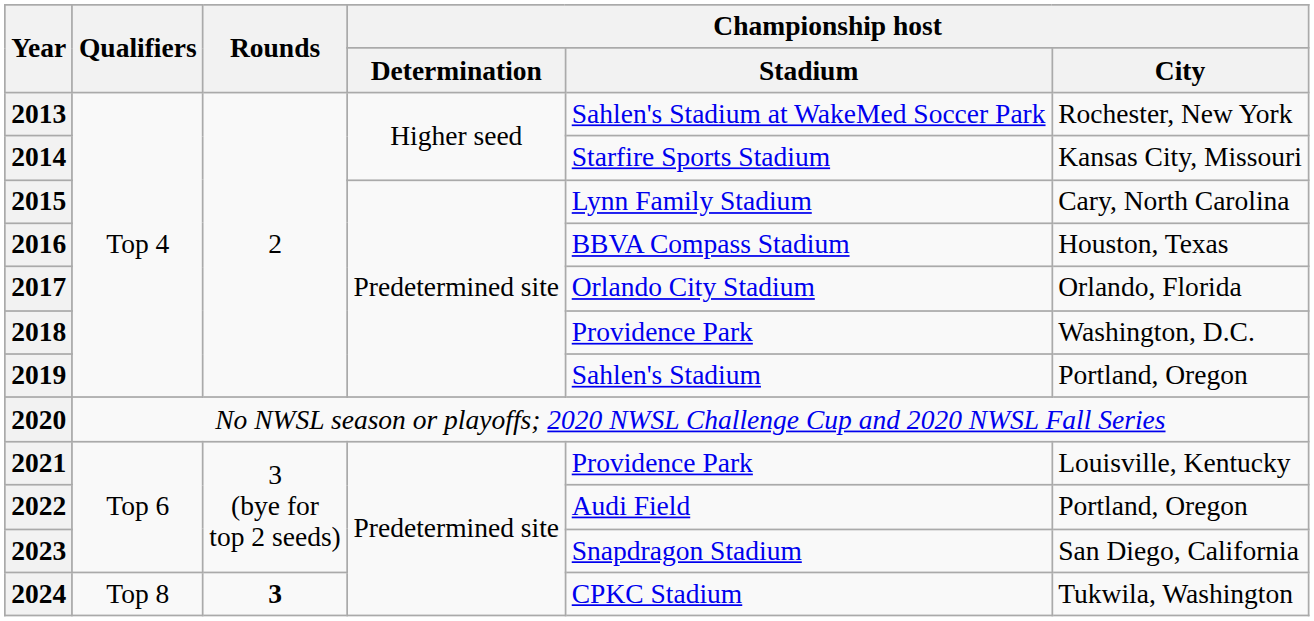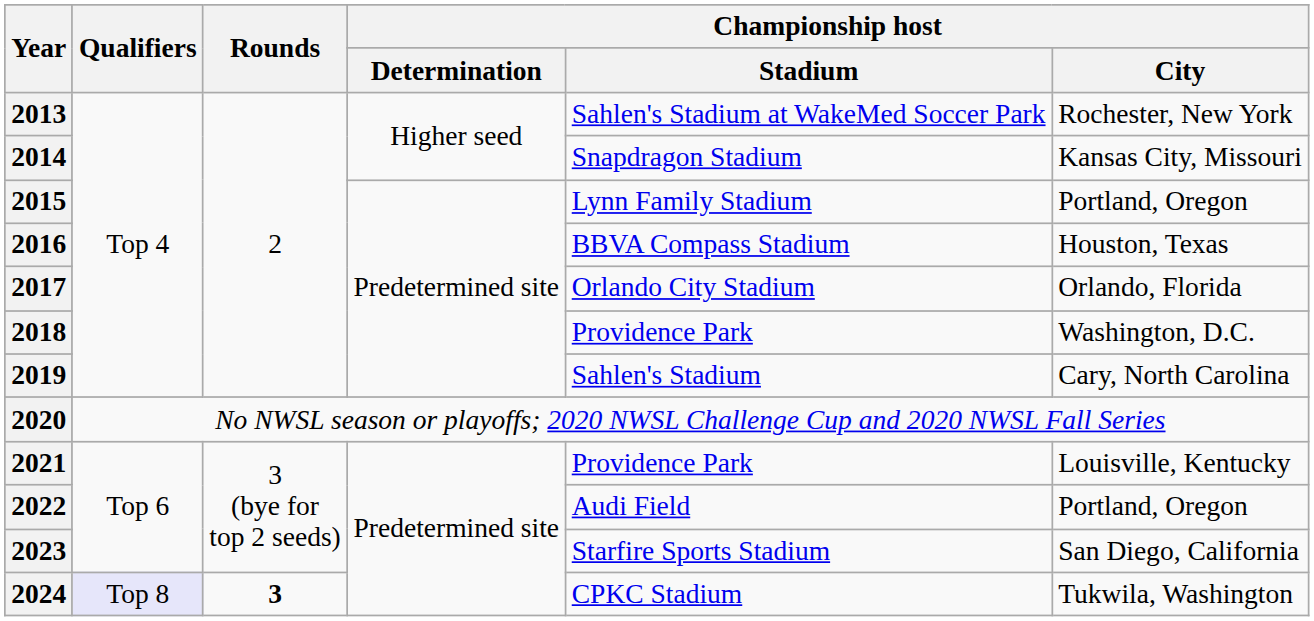 <table class="wikitable">
 <tr>
 <th scope="col" rowspan="2">Year</th>
 <th scope="col" rowspan="2">Qualifiers</th>
 <th scope="col" rowspan="2">Rounds</th>
 <th scope="col" colspan="3">Championship host</th>
 </tr>
 <tr>
 <th scope="col">Determination</th>
 <th scope="col">Stadium</th>
 <th scope="col">City</th>
 </tr>
 <tr>
 <th scope="row">2013</th>
 <td rowspan="7" style="text-align:center;">Top 4</td>
 <td rowspan="7" style="text-align:center;">2</td>
 <td rowspan="2" style="text-align:center;">Higher seed</td>
 <td><a href='#'>Sahlen's Stadium at WakeMed Soccer Park</a></td>
 <td>Rochester, New York</td>
 </tr>
 <tr>
 <th scope="row">2014</th>
-<td><a href='#'>Starfire Sports Stadium</a></td>
+<td><a href='#'>Snapdragon Stadium</a></td>
 <td>Kansas City, Missouri</td>
 </tr>
 <tr>
 <th scope="row">2015</th>
 <td rowspan="5" style="text-align:center;">Predetermined site</td>
 <td><a href='#'>Lynn Family Stadium</a></td>
-<td>Cary, North Carolina</td>
+<td>Portland, Oregon</td>
 </tr>
 <tr>
 <th scope="row">2016</th>
 <td><a href='#'>BBVA Compass Stadium</a></td>
 <td>Houston, Texas</td>
 </tr>
 <tr>
 <th scope="row">2017</th>
 <td><a href='#'>Orlando City Stadium</a></td>
 <td>Orlando, Florida</td>
 </tr>
 <tr>
 <th scope="row">2018</th>
 <td><a href='#'>Providence Park</a></td>
 <td>Washington, D.C.</td>
 </tr>
 <tr>
 <th scope="row">2019</th>
 <td><a href='#'>Sahlen's Stadium</a></td>
-<td>Portland, Oregon</td>
+<td>Cary, North Carolina</td>
 </tr>
 <tr>
 <th scope="row">2020</th>
 <td colspan="5" style="text-align:center;"><em>No NWSL season or playoffs; <a href='#'>2020 NWSL Challenge Cup and 2020 NWSL Fall Series</a></em></td>
 </tr>
 <tr>
 <th scope="row">2021</th>
 <td rowspan="3" style="text-align:center;">Top 6</td>
 <td rowspan="3" style="text-align:center;">3<br>(bye for<br>top 2 seeds)</td>
 <td rowspan="4" style="text-align:center;">Predetermined site</td>
 <td><a href='#'>Providence Park</a></td>
 <td>Louisville, Kentucky</td>
 </tr>
 <tr>
 <th scope="row">2022</th>
 <td><a href='#'>Audi Field</a></td>
 <td>Portland, Oregon</td>
 </tr>
 <tr>
 <th scope="row">2023</th>
-<td><a href='#'>Snapdragon Stadium</a></td>
+<td><a href='#'>Starfire Sports Stadium</a></td>
 <td>San Diego, California</td>
 </tr>
 <tr>
 <th scope="row">2024</th>
-<td rowspan="1" style="text-align:center;">Top 8</td>
+<td rowspan="1" style="background: lavender; text-align:center;">Top 8</td>
 <td rowspan="1" style="text-align:center;"><strong>3</strong></td>
 <td><a href='#'>CPKC Stadium</a></td>
 <td>Tukwila, Washington</td>
 </tr>
 </table>
